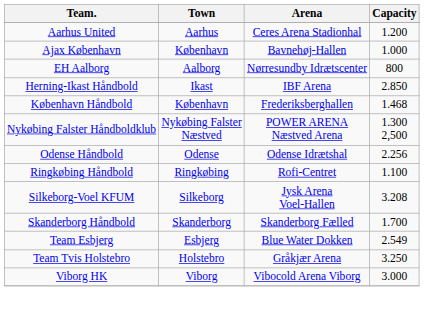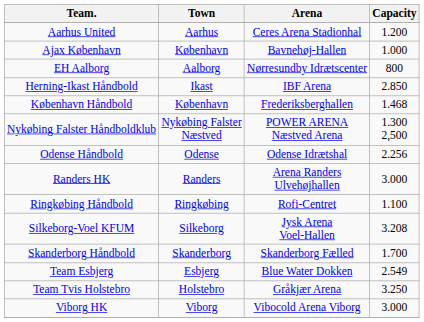 <table class="wikitable" style="text-align: center;">
 <tr>
 <th valign=center>Team.</th>
 <th>Town</th>
 <th>Arena</th>
 <th>Capacity</th>
 </tr>
 <tr>
 </tr>
 <tr>
 <td><a href='#'>Aarhus United</a></td>
 <td><a href='#'>Aarhus</a></td>
 <td><a href='#'>Ceres Arena Stadionhal</a></td>
 <td>1.200</td>
 </tr>
 <tr>
 <td><a href='#'>Ajax København</a></td>
 <td><a href='#'>København</a></td>
 <td><a href='#'>Bavnehøj-Hallen</a></td>
 <td>1.000</td>
 </tr>
 <tr>
 <td><a href='#'>EH Aalborg</a></td>
 <td><a href='#'>Aalborg</a></td>
 <td><a href='#'>Nørresundby Idrætscenter</a></td>
 <td>800</td>
 </tr>
 <tr>
 <td><a href='#'>Herning-Ikast Håndbold</a></td>
 <td><a href='#'>Ikast</a></td>
 <td><a href='#'>IBF Arena</a></td>
 <td>2.850</td>
 </tr>
 <tr>
 <td><a href='#'>København Håndbold</a></td>
 <td><a href='#'>København</a></td>
 <td><a href='#'>Frederiksberghallen</a></td>
 <td>1.468</td>
 </tr>
 <tr>
 <td><a href='#'>Nykøbing Falster Håndboldklub</a></td>
 <td><a href='#'>Nykøbing Falster</a><br><a href='#'>Næstved</a></td>
 <td><a href='#'>POWER ARENA</a><br><a href='#'>Næstved Arena</a></td>
 <td>1.300<br>2,500</td>
 </tr>
 <tr>
 <td><a href='#'>Odense Håndbold</a></td>
 <td><a href='#'>Odense</a></td>
 <td><a href='#'>Odense Idrætshal</a></td>
 <td>2.256</td>
 </tr>
 <tr>
+<td><a href='#'>Randers HK</a></td>
+<td><a href='#'>Randers</a></td>
+<td><a href='#'>Arena Randers</a><br><a href='#'>Ulvehøjhallen</a></td>
+<td>3.000<br></td>
+</tr>
+<tr>
 <td><a href='#'>Ringkøbing Håndbold</a></td>
 <td><a href='#'>Ringkøbing</a></td>
 <td><a href='#'>Rofi-Centret</a></td>
 <td>1.100</td>
 </tr>
 <tr>
 <td><a href='#'>Silkeborg-Voel KFUM</a></td>
 <td><a href='#'>Silkeborg</a></td>
 <td><a href='#'>Jysk Arena</a><br><a href='#'>Voel-Hallen</a></td>
 <td>3.208<br></td>
 </tr>
 <tr>
 <td><a href='#'>Skanderborg Håndbold</a></td>
 <td><a href='#'>Skanderborg</a></td>
 <td><a href='#'>Skanderborg Fælled</a></td>
 <td>1.700</td>
 </tr>
 <tr>
 <td><a href='#'>Team Esbjerg</a></td>
 <td><a href='#'>Esbjerg</a></td>
 <td><a href='#'>Blue Water Dokken</a></td>
 <td>2.549</td>
 </tr>
 <tr>
 <td><a href='#'>Team Tvis Holstebro</a></td>
 <td><a href='#'>Holstebro</a></td>
 <td><a href='#'>Gråkjær Arena</a></td>
 <td>3.250</td>
 </tr>
 <tr>
 <td><a href='#'>Viborg HK</a></td>
 <td><a href='#'>Viborg</a></td>
 <td><a href='#'>Vibocold Arena Viborg</a></td>
 <td>3.000</td>
 </tr>
 <tr>
 </tr>
 </table>
